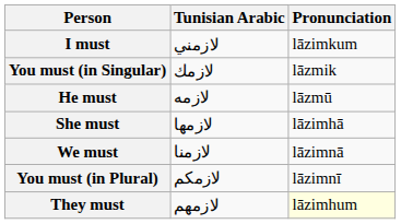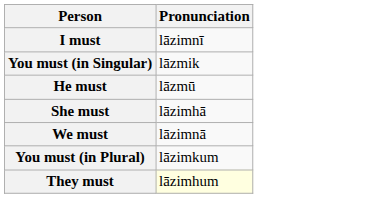 <table class="wikitable">
 <tr>
 <th>Person</th>
-<th>Tunisian Arabic</th>
 <th>Pronunciation</th>
 </tr>
 <tr>
 <th>I must</th>
-<td>لازمني</td>
-<td>lāzimkum</td>
+<td>lāzimnī</td>
 </tr>
 <tr>
 <th>You must (in Singular)</th>
-<td>لازمك</td>
 <td>lāzmik</td>
 </tr>
 <tr>
 <th>He must</th>
-<td>لازمه</td>
 <td>lāzmū</td>
 </tr>
 <tr>
 <th>She must</th>
-<td>لازمها</td>
 <td>lāzimhā</td>
 </tr>
 <tr>
 <th>We must</th>
-<td>لازمنا</td>
 <td>lāzimnā</td>
 </tr>
 <tr>
 <th>You must (in Plural)</th>
-<td>لازمكم</td>
-<td>lāzimnī</td>
+<td>lāzimkum</td>
 </tr>
 <tr>
 <th>They must</th>
-<td>لازمهم</td>
 <td style="background: lightyellow;">lāzimhum</td>
 </tr>
 </table>
